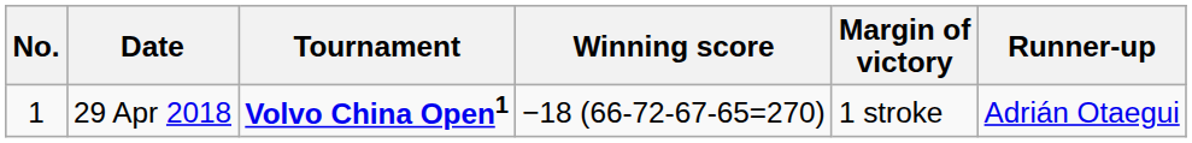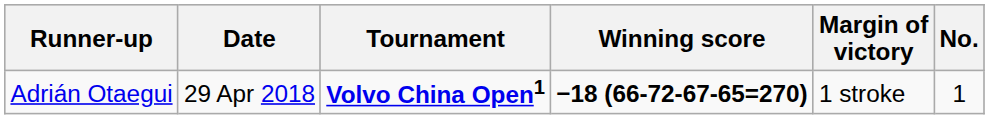 <table class="wikitable" style="font-size:95%;">
 <tr>
-<th>No.</th>
+<th>Runner-up</th>
 <th>Date</th>
 <th>Tournament</th>
 <th>Winning score</th>
 <th>Margin of<br>victory</th>
-<th>Runner-up</th>
+<th>No.</th>
 </tr>
 <tr>
-<td align=center>1</td>
+<td> <a href='#'>Adrián Otaegui</a></td>
 <td align=right>29 Apr <a href='#'>2018</a></td>
 <td><strong><a href='#'>Volvo China Open</a><sup>1</sup></strong></td>
-<td>−18 (66-72-67-65=270)</td>
+<td><strong>−18 (66-72-67-65=270)</strong></td>
 <td>1 stroke</td>
-<td> <a href='#'>Adrián Otaegui</a></td>
+<td align=center>1</td>
 </tr>
 </table>
